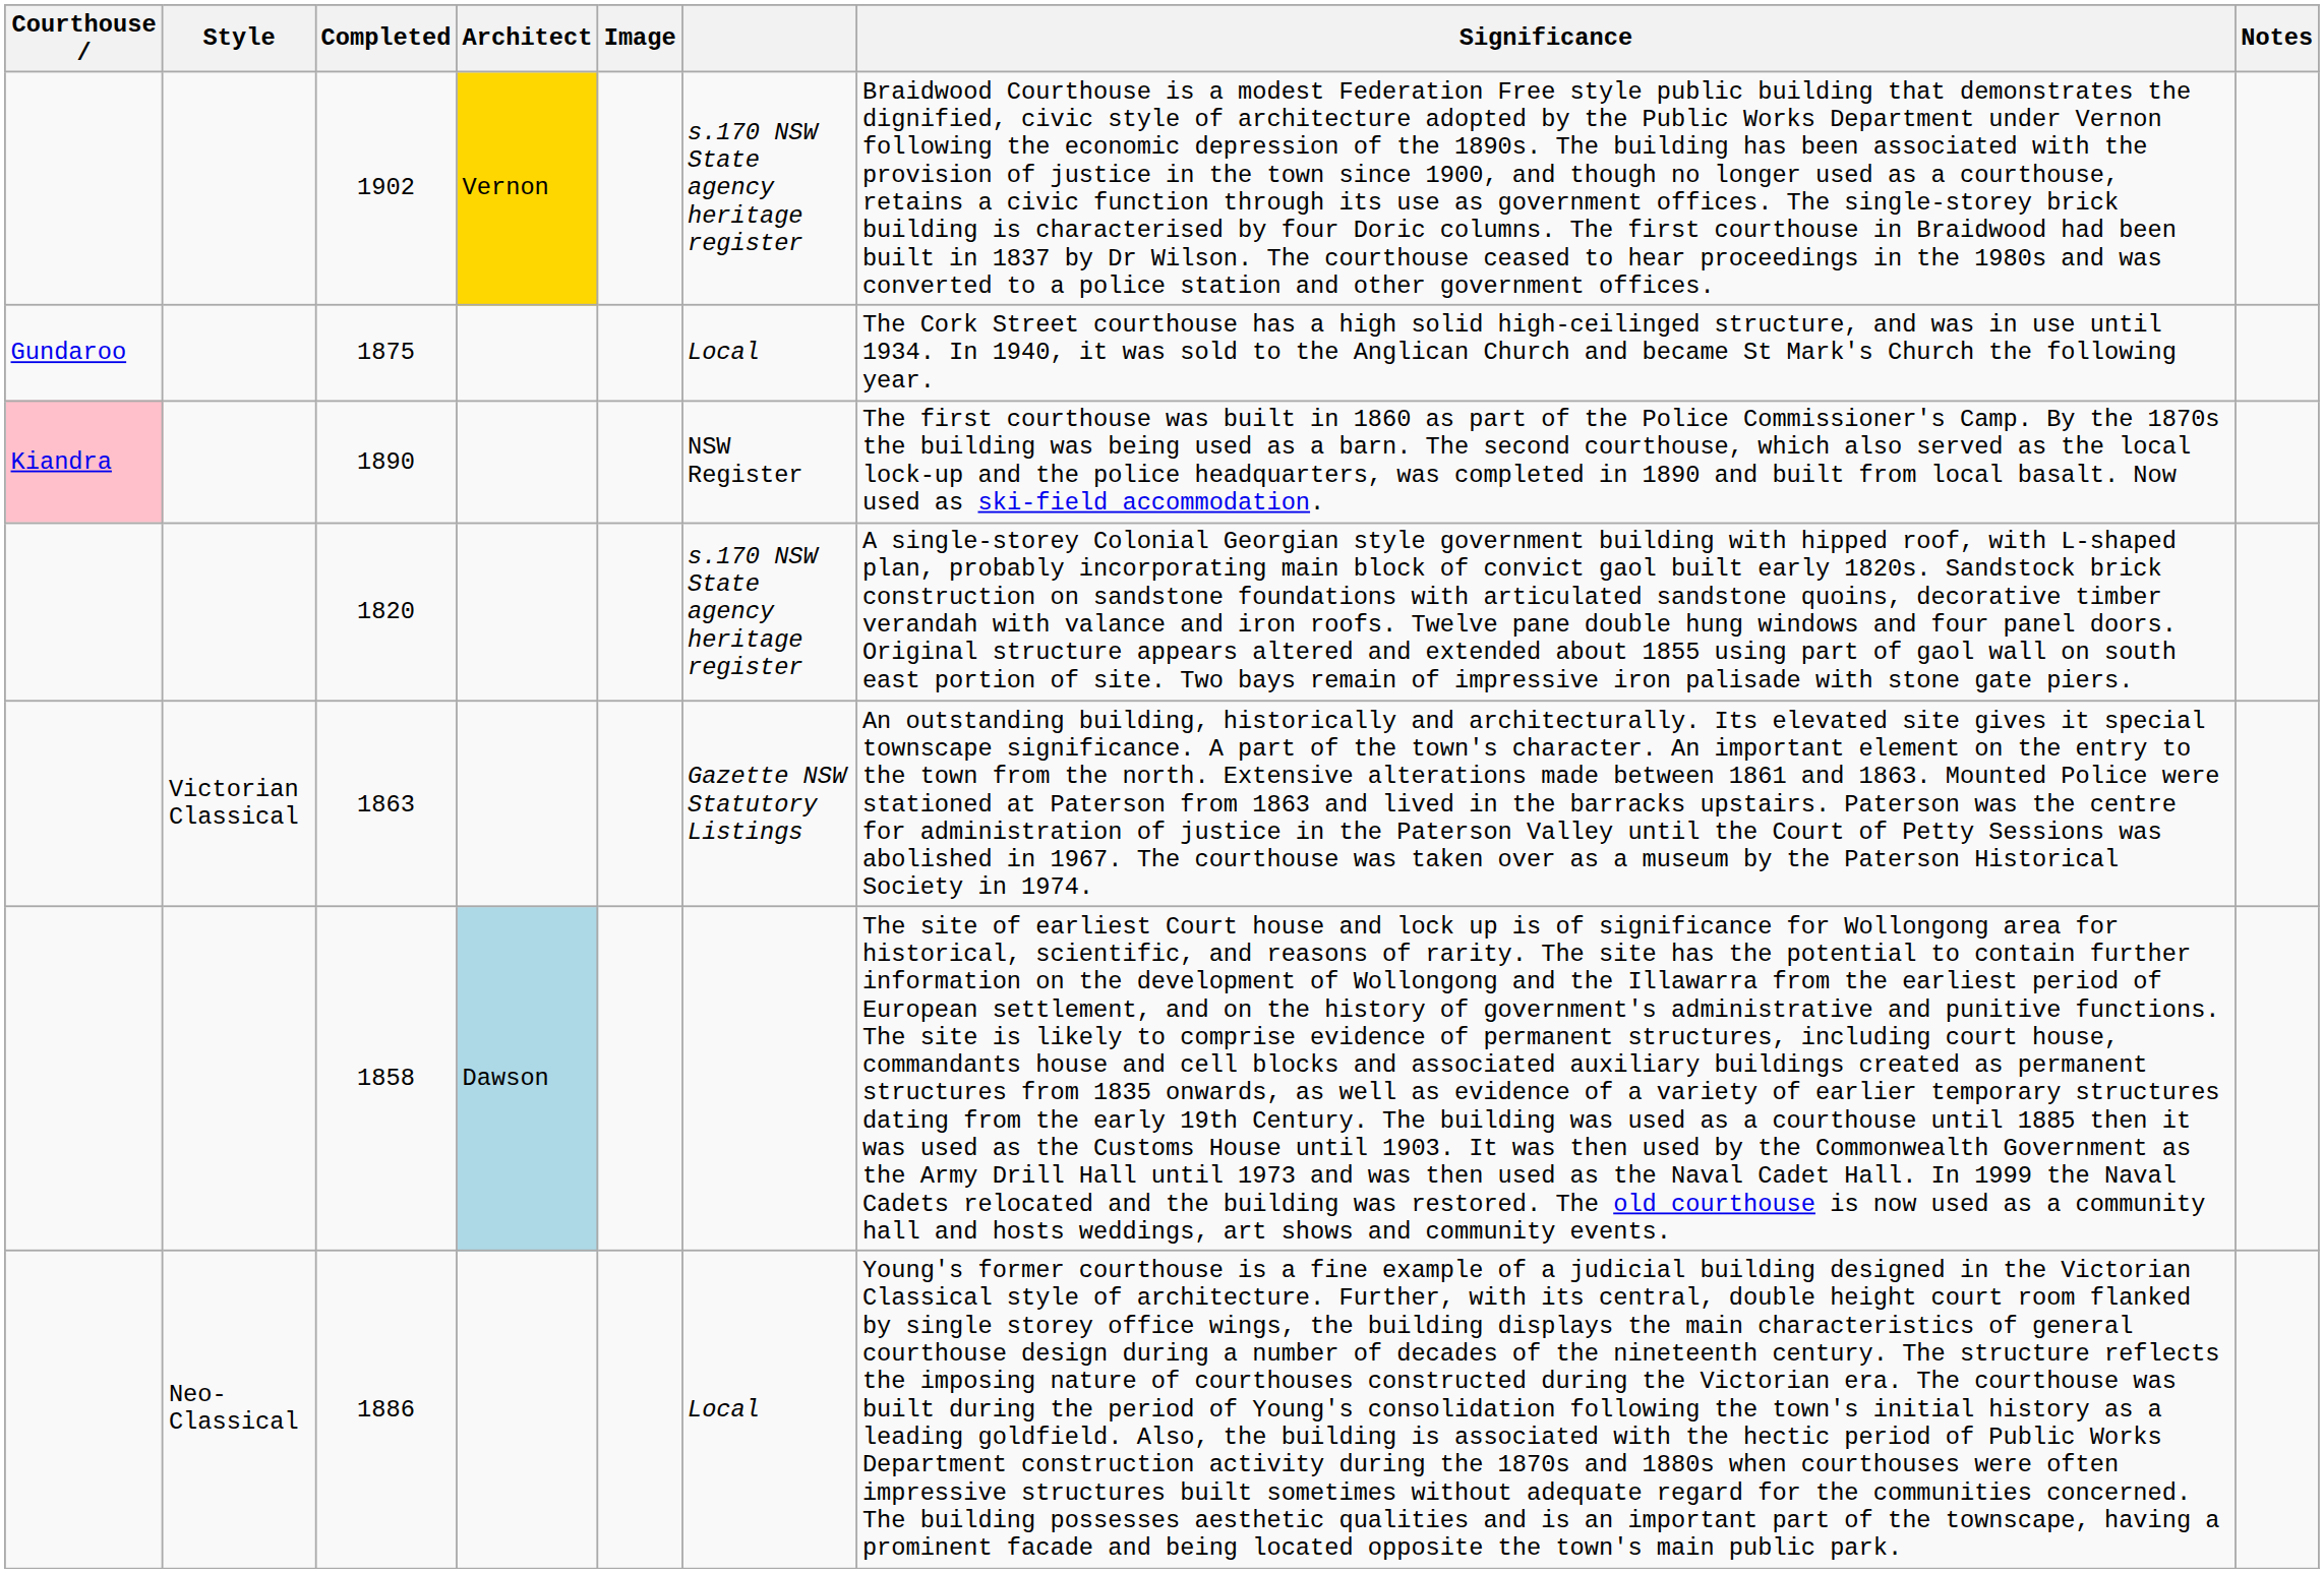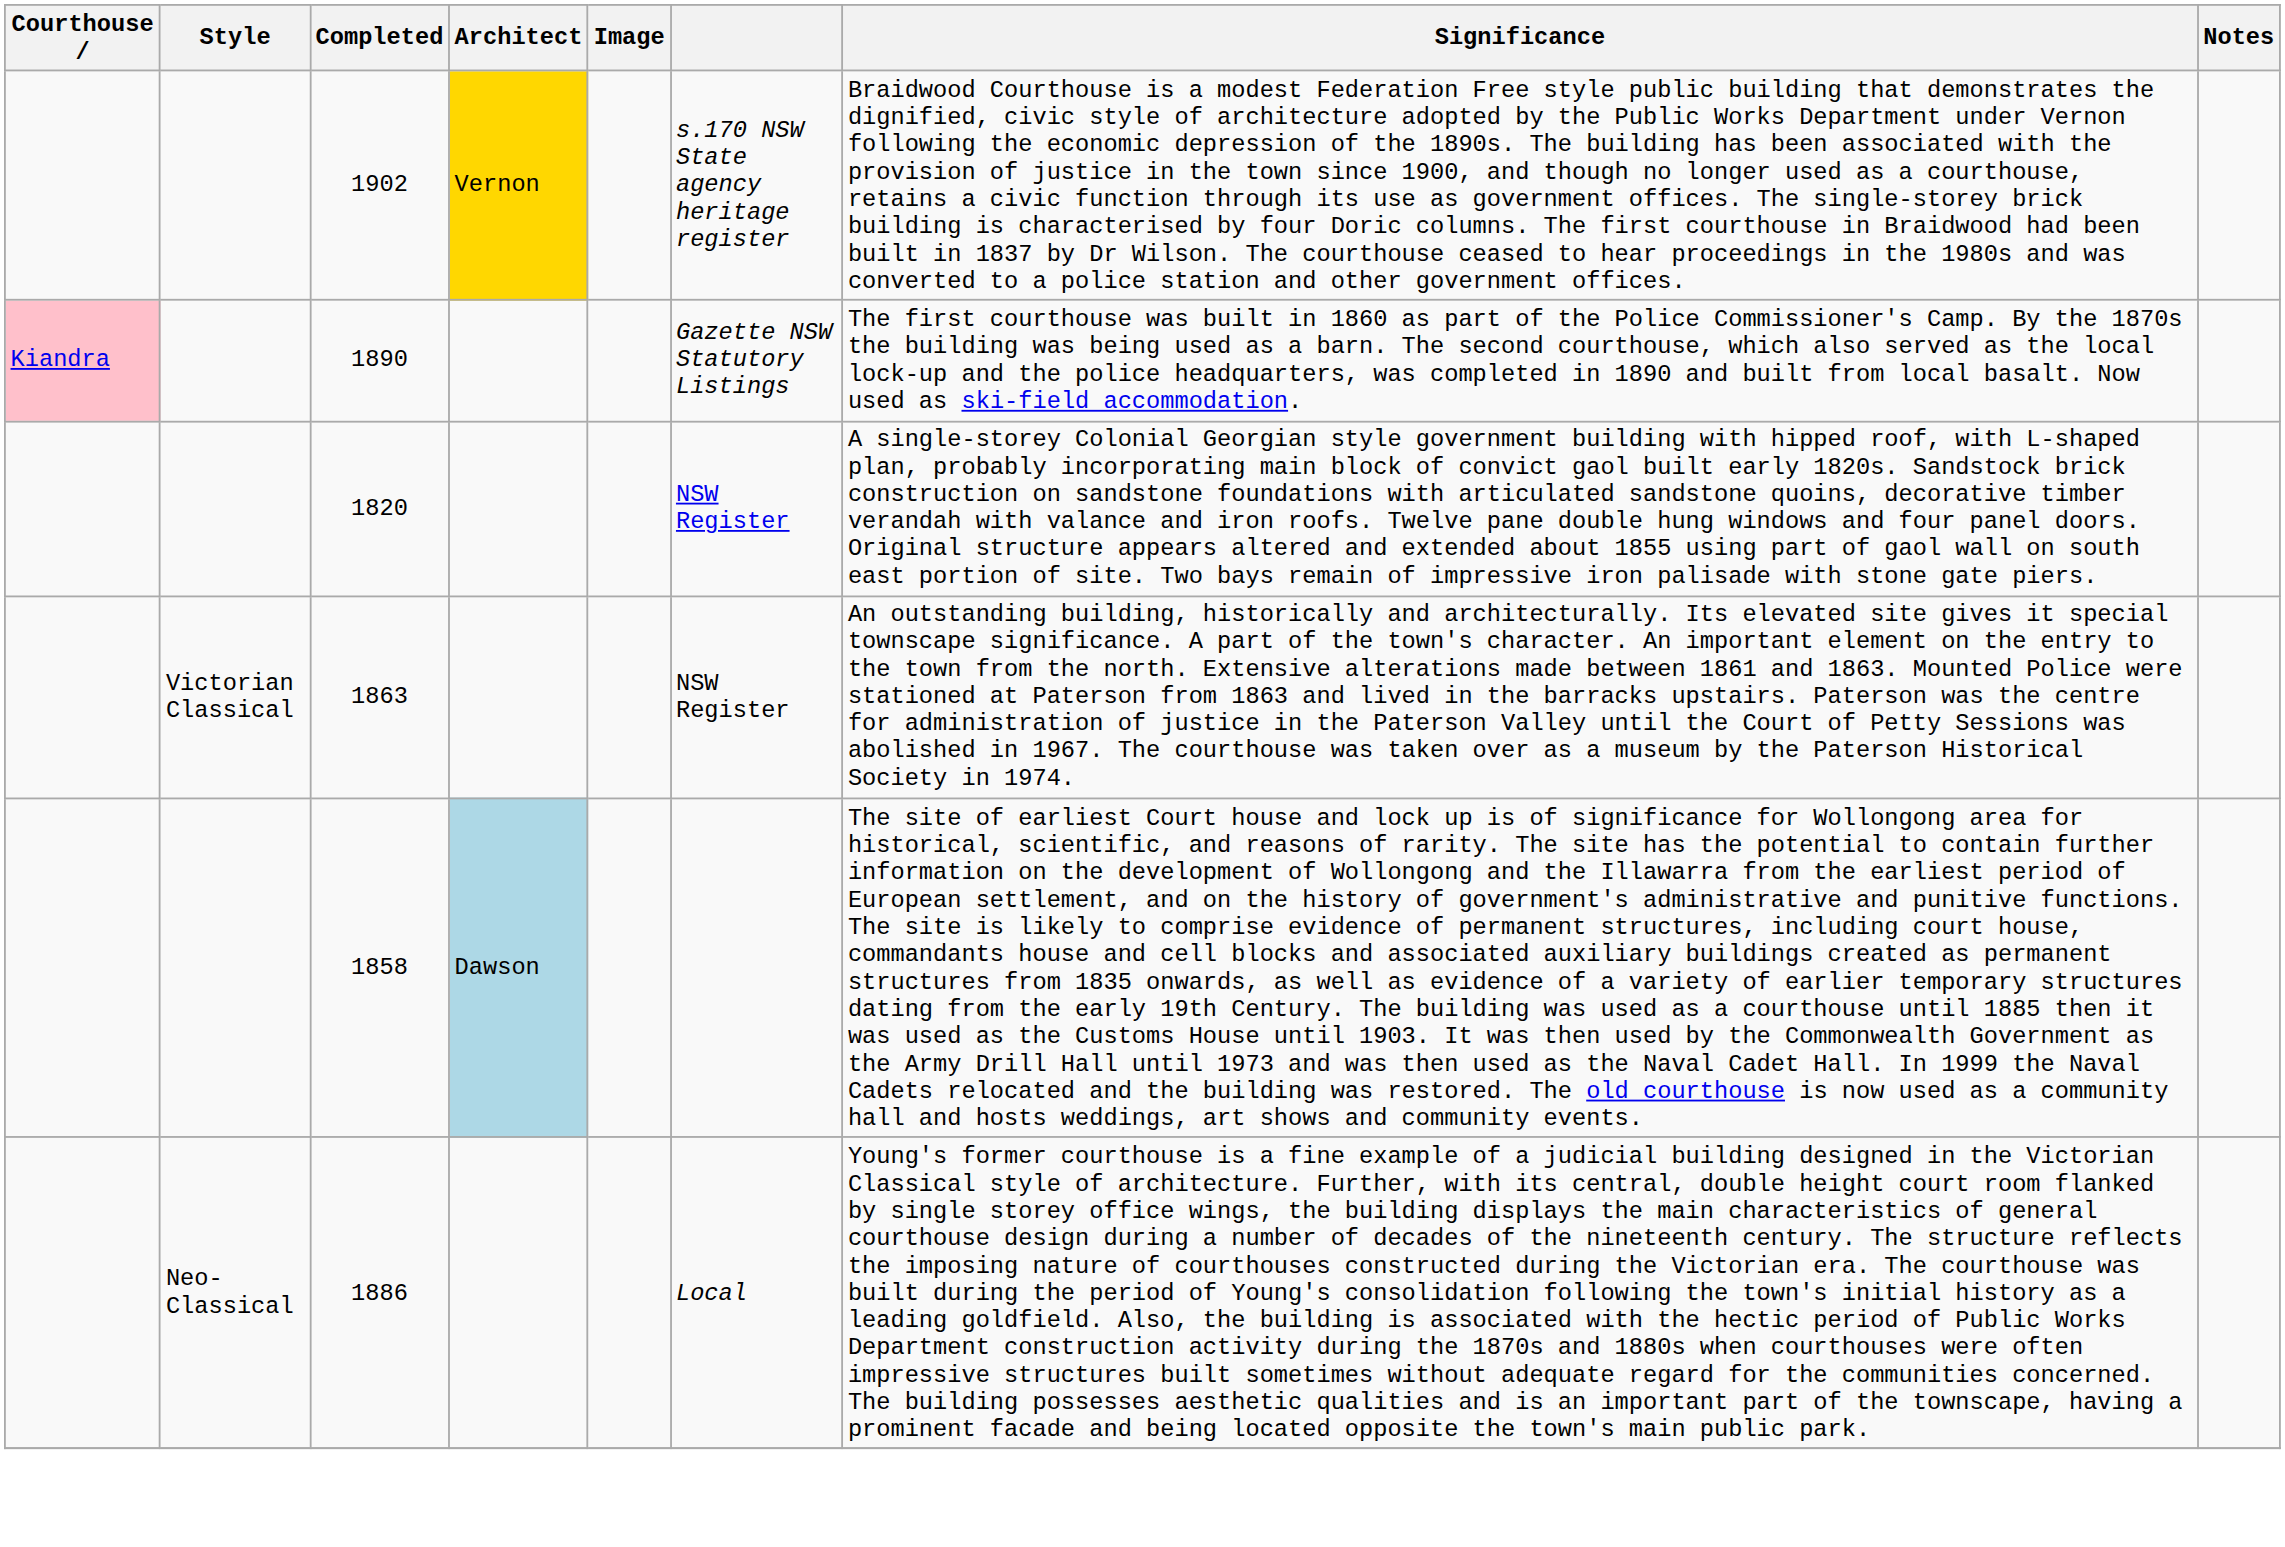 <table class="wikitable sortable">
 <tr>
 <th>Courthouse / <br></th>
 <th>Style</th>
 <th>Completed</th>
 <th>Architect</th>
 <th>Image</th>
 <th></th>
 <th>Significance</th>
 <th>Notes</th>
 </tr>
 <tr>
 <td></td>
 <td></td>
 <td align=center>1902</td>
 <td style="background: gold;">Vernon</td>
 <td></td>
 <td><em>s.170 NSW State agency heritage register</em></td>
 <td>Braidwood Courthouse is a modest Federation Free style public building that demonstrates the dignified, civic style of architecture adopted by the Public Works Department under Vernon following the economic depression of the 1890s. The building has been associated with the provision of justice in the town since 1900, and though no longer used as a courthouse, retains a civic function through its use as government offices. The single-storey brick building is characterised by four Doric columns. The first courthouse in Braidwood had been built in 1837 by Dr Wilson. The courthouse ceased to hear proceedings in the 1980s and was converted to a police station and other government offices.</td>
 <td></td>
 </tr>
 <tr>
-<td><a href='#'>Gundaroo</a></td>
-<td></td>
-<td align=center>1875</td>
-<td></td>
-<td></td>
-<td><em>Local</em></td>
-<td>The Cork Street courthouse has a high solid high-ceilinged structure, and was in use until 1934. In 1940, it was sold to the Anglican Church and became St Mark's Church the following year.</td>
-<td></td>
-</tr>
-<tr>
 <td style="background: pink;"><a href='#'>Kiandra</a></td>
 <td></td>
 <td align=center>1890</td>
 <td></td>
 <td></td>
-<td>NSW Register</td>
+<td><em>Gazette NSW Statutory Listings</em></td>
 <td>The first courthouse was built in 1860 as part of the Police Commissioner's Camp. By the 1870s the building was being used as a barn. The second courthouse, which also served as the local lock-up and the police headquarters, was completed in 1890 and built from local basalt. Now used as <a href='#'>ski-field accommodation</a>.</td>
 <td></td>
 </tr>
 <tr>
 <td></td>
 <td></td>
 <td align=center>1820</td>
 <td></td>
 <td></td>
-<td><em>s.170 NSW State agency heritage register</em></td>
+<td><a href='#'>NSW Register</a></td>
 <td>A single-storey Colonial Georgian style government building with hipped roof, with L-shaped plan, probably incorporating main block of convict gaol built early 1820s. Sandstock brick construction on sandstone foundations with articulated sandstone quoins, decorative timber verandah with valance and iron roofs. Twelve pane double hung windows and four panel doors. Original structure appears altered and extended about 1855 using part of gaol wall on south east portion of site. Two bays remain of impressive iron palisade with stone gate piers.</td>
 <td></td>
 </tr>
 <tr>
 <td></td>
 <td>Victorian Classical</td>
 <td align=center>1863</td>
 <td></td>
 <td></td>
-<td><em>Gazette NSW Statutory Listings</em></td>
+<td>NSW Register</td>
 <td>An outstanding building, historically and architecturally. Its elevated site gives it special townscape significance. A part of the town's character. An important element on the entry to the town from the north. Extensive alterations made between 1861 and 1863. Mounted Police were stationed at Paterson from 1863 and lived in the barracks upstairs. Paterson was the centre for administration of justice in the Paterson Valley until the Court of Petty Sessions was abolished in 1967. The courthouse was taken over as a museum by the Paterson Historical Society in 1974.</td>
 <td></td>
 </tr>
 <tr>
 <td><br></td>
 <td></td>
 <td align=center>1858</td>
 <td style="background: lightblue;">Dawson</td>
 <td></td>
 <td></td>
 <td>The site of earliest Court house and lock up is of significance for Wollongong area for historical, scientific, and reasons of rarity. The site has the potential to contain further information on the development of Wollongong and the Illawarra from the earliest period of European settlement, and on the history of government's administrative and punitive functions. The site is likely to comprise evidence of permanent structures, including court house, commandants house and cell blocks and associated auxiliary buildings created as permanent structures from 1835 onwards, as well as evidence of a variety of earlier temporary structures dating from the early 19th Century. The building was used as a courthouse until 1885 then it was used as the Customs House until 1903. It was then used by the Commonwealth Government as the Army Drill Hall until 1973 and was then used as the Naval Cadet Hall. In 1999 the Naval Cadets relocated and the building was restored. The <a href='#'>old courthouse</a> is now used as a community hall and hosts weddings, art shows and community events.</td>
 <td></td>
 </tr>
 <tr>
 <td><br></td>
 <td>Neo-Classical</td>
 <td align=center>1886</td>
 <td></td>
 <td></td>
 <td><em>Local</em></td>
 <td>Young's former courthouse is a fine example of a judicial building designed in the Victorian Classical style of architecture. Further, with its central, double height court room flanked by single storey office wings, the building displays the main characteristics of general courthouse design during a number of decades of the nineteenth century. The structure reflects the imposing nature of courthouses constructed during the Victorian era. The courthouse was built during the period of Young's consolidation following the town's initial history as a leading goldfield. Also, the building is associated with the hectic period of Public Works Department construction activity during the 1870s and 1880s when courthouses were often impressive structures built sometimes without adequate regard for the communities concerned. The building possesses aesthetic qualities and is an important part of the townscape, having a prominent facade and being located opposite the town's main public park.</td>
 <td></td>
 </tr>
 <tr>
 </tr>
 </table>
